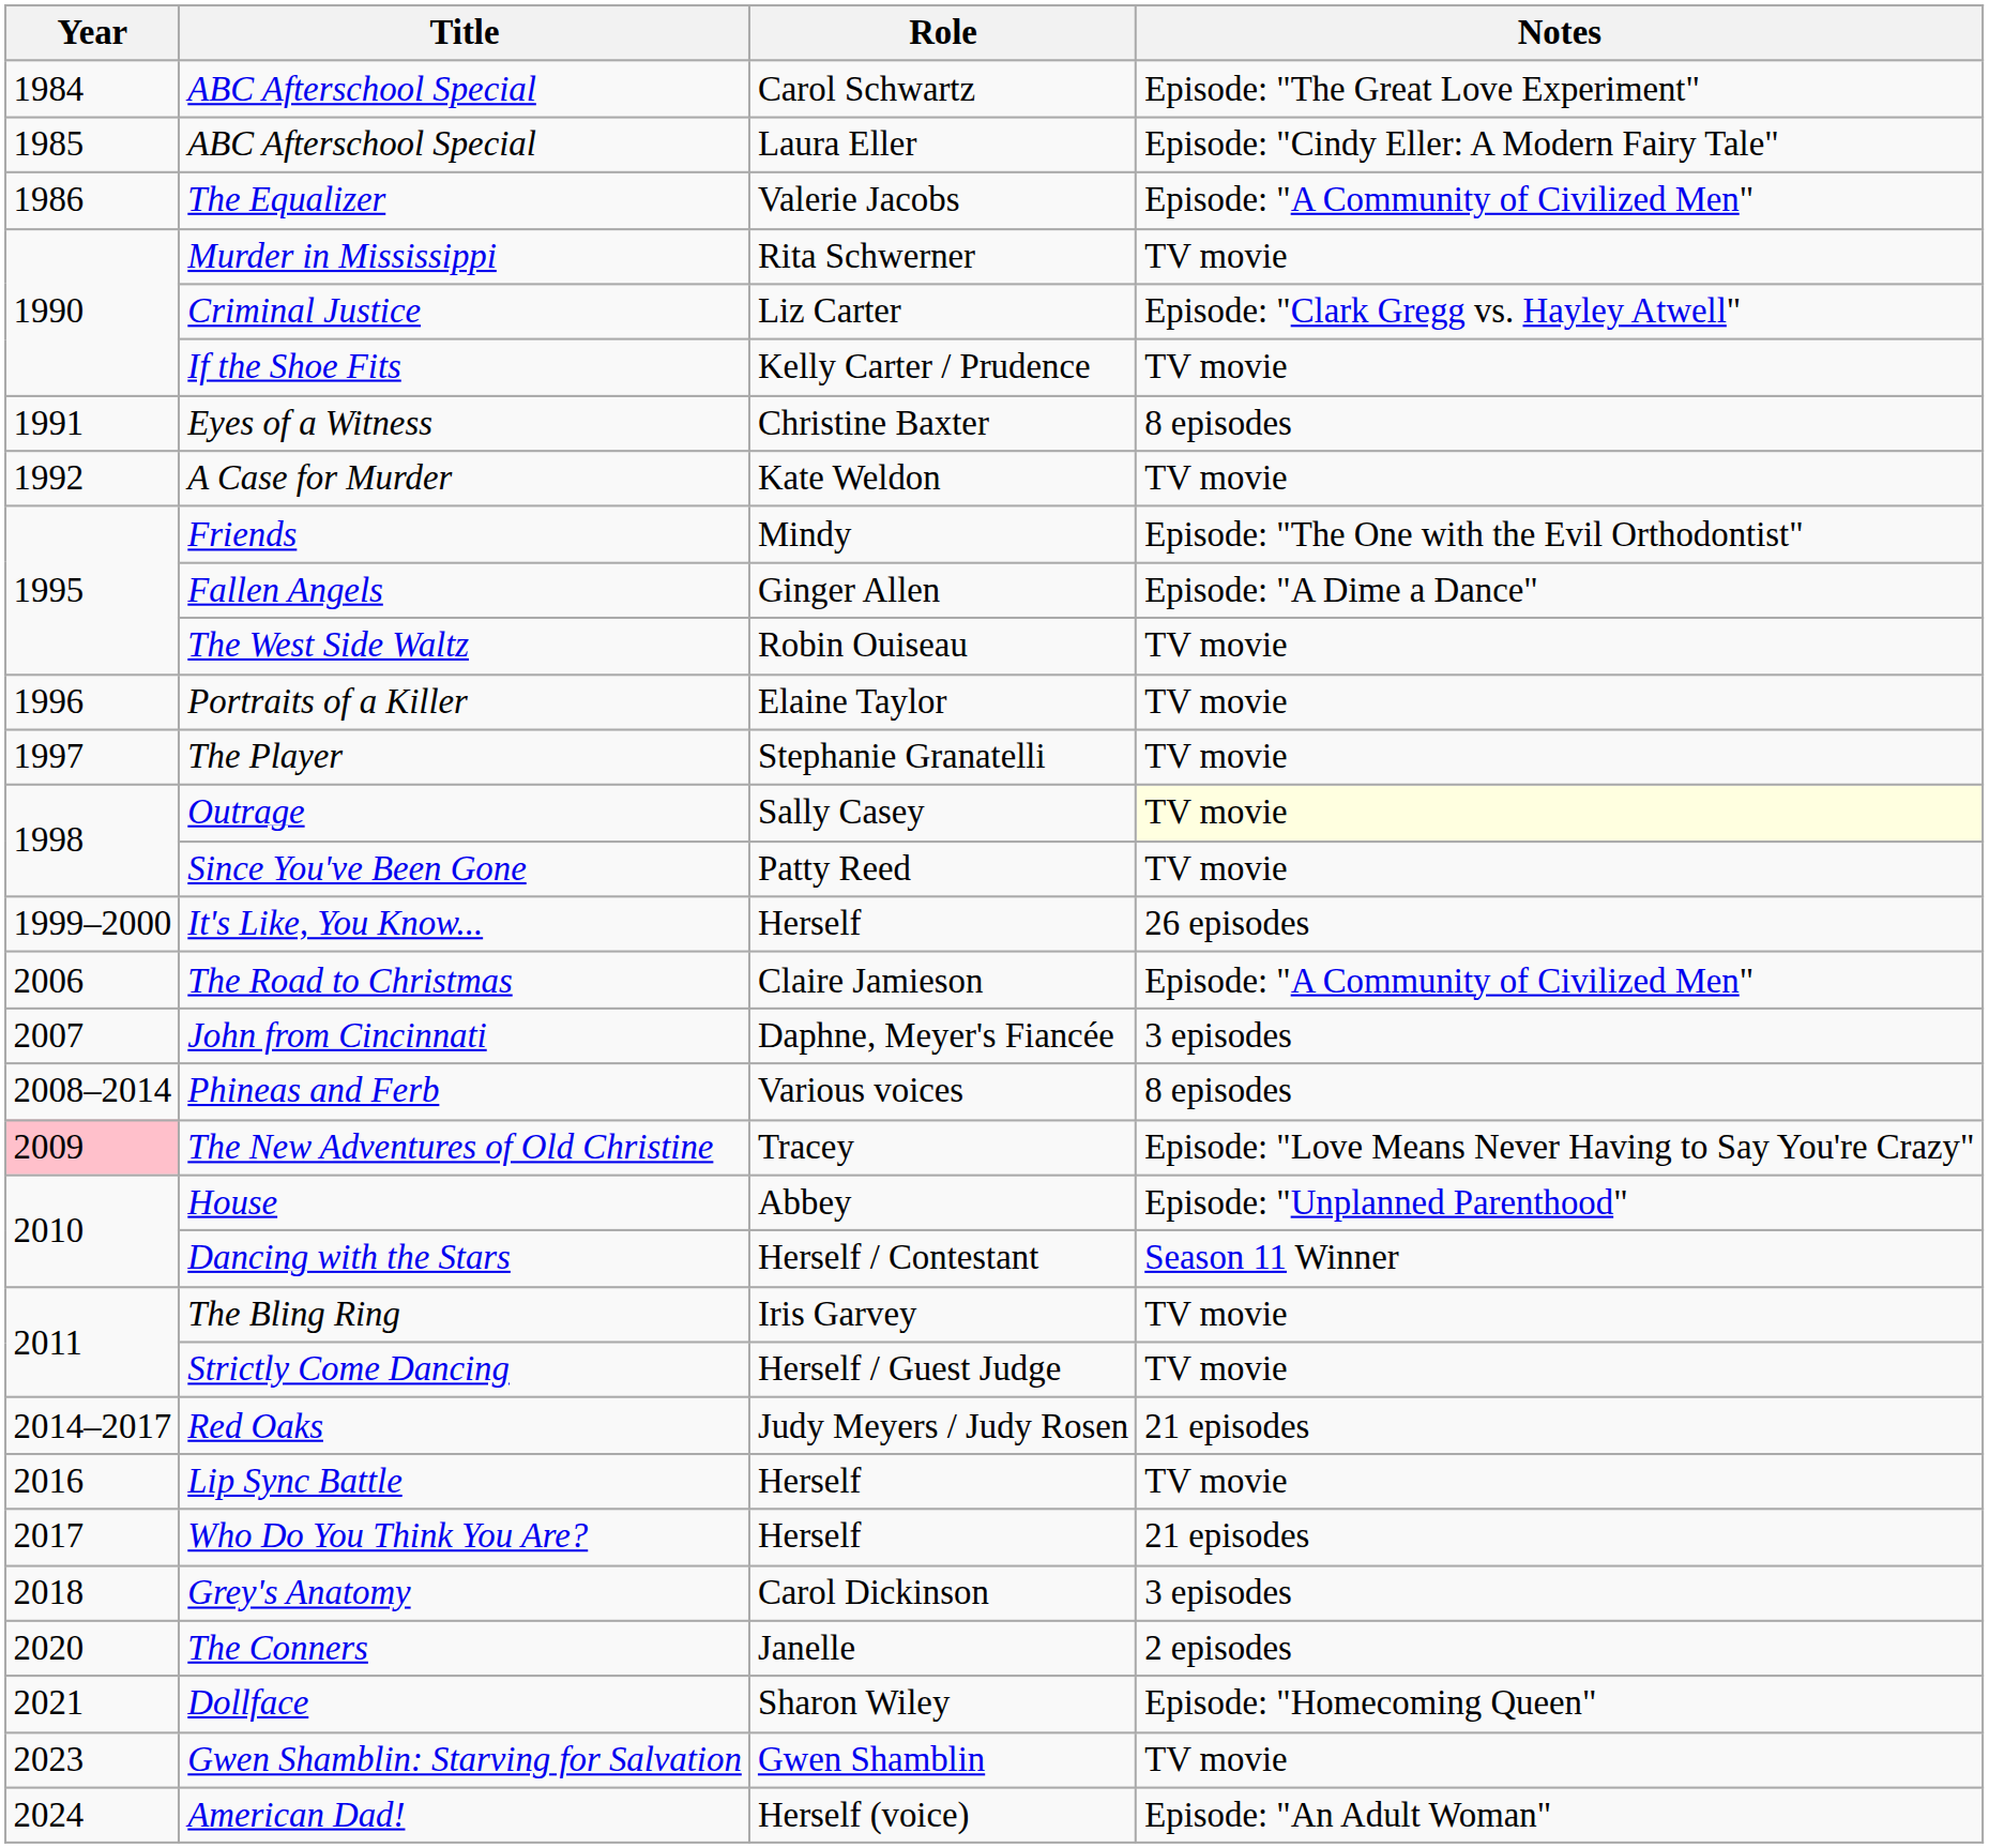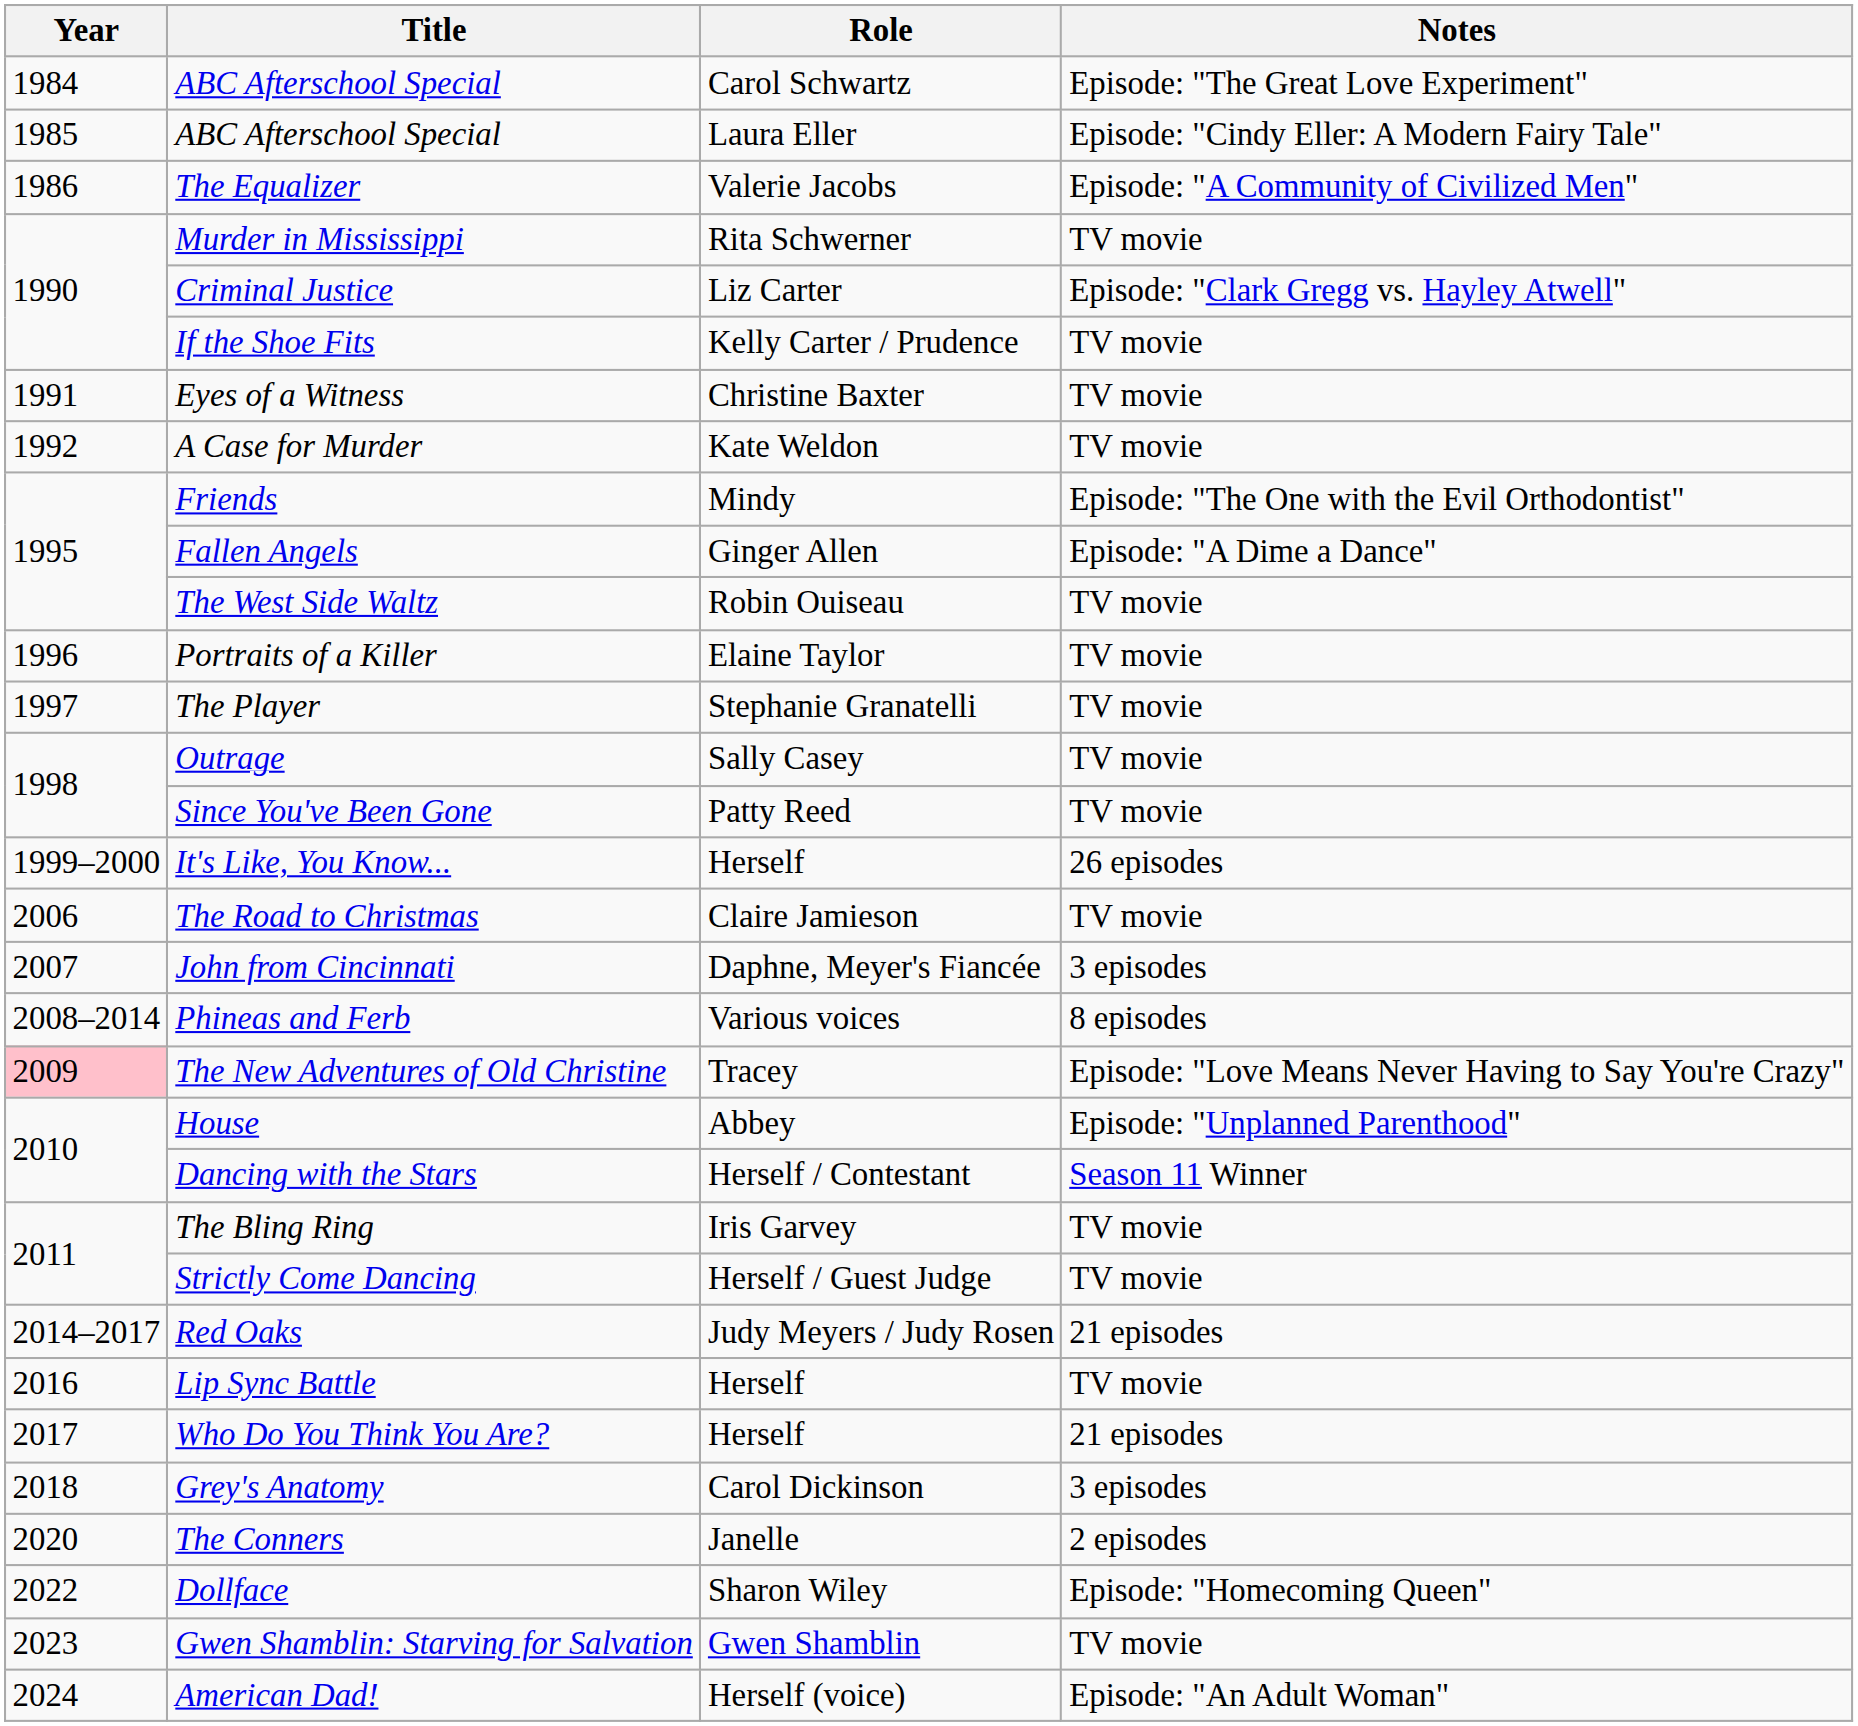 <table class="wikitable sortable">
 <tr>
 <th>Year</th>
 <th>Title</th>
 <th>Role</th>
 <th>Notes</th>
 </tr>
 <tr>
 <td>1984</td>
 <td><em><a href='#'>ABC Afterschool Special</a></em></td>
 <td>Carol Schwartz</td>
 <td>Episode: "The Great Love Experiment"</td>
 </tr>
 <tr>
 <td>1985</td>
 <td><em>ABC Afterschool Special</em></td>
 <td>Laura Eller</td>
 <td>Episode: "Cindy Eller: A Modern Fairy Tale"</td>
 </tr>
 <tr>
 <td>1986</td>
 <td><em><a href='#'>The Equalizer</a></em></td>
 <td>Valerie Jacobs</td>
 <td>Episode: "<a href='#'>A Community of Civilized Men</a>"</td>
 </tr>
 <tr>
 <td rowspan=3>1990</td>
 <td><em><a href='#'>Murder in Mississippi</a></em></td>
 <td>Rita Schwerner</td>
 <td>TV movie</td>
 </tr>
 <tr>
 <td><em><a href='#'>Criminal Justice</a></em></td>
 <td>Liz Carter</td>
 <td>Episode: "<a href='#'>Clark Gregg</a> vs. <a href='#'>Hayley Atwell</a>"</td>
 </tr>
 <tr>
 <td><em><a href='#'>If the Shoe Fits</a></em></td>
 <td>Kelly Carter / Prudence</td>
 <td>TV movie</td>
 </tr>
 <tr>
 <td>1991</td>
 <td><em>Eyes of a Witness</em></td>
 <td>Christine Baxter</td>
-<td>8 episodes</td>
+<td>TV movie</td>
 </tr>
 <tr>
 <td>1992</td>
 <td><em>A Case for Murder</em></td>
 <td>Kate Weldon</td>
 <td>TV movie</td>
 </tr>
 <tr>
 <td rowspan=3>1995</td>
 <td><em><a href='#'>Friends</a></em></td>
 <td>Mindy</td>
 <td>Episode: "The One with the Evil Orthodontist"</td>
 </tr>
 <tr>
 <td><em><a href='#'>Fallen Angels</a></em></td>
 <td>Ginger Allen</td>
 <td>Episode: "A Dime a Dance"</td>
 </tr>
 <tr>
 <td><em><a href='#'>The West Side Waltz</a></em></td>
 <td>Robin Ouiseau</td>
 <td>TV movie</td>
 </tr>
 <tr>
 <td>1996</td>
 <td><em>Portraits of a Killer</em></td>
 <td>Elaine Taylor</td>
 <td>TV movie</td>
 </tr>
 <tr>
 <td>1997</td>
 <td><em>The Player</em></td>
 <td>Stephanie Granatelli</td>
 <td>TV movie</td>
 </tr>
 <tr>
 <td rowspan=2>1998</td>
 <td><em><a href='#'>Outrage</a></em></td>
 <td>Sally Casey</td>
-<td style="background: lightyellow;">TV movie</td>
+<td>TV movie</td>
 </tr>
 <tr>
 <td><em><a href='#'>Since You've Been Gone</a></em></td>
 <td>Patty Reed</td>
 <td>TV movie</td>
 </tr>
 <tr>
 <td>1999–2000</td>
 <td><em><a href='#'>It's Like, You Know...</a></em></td>
 <td>Herself</td>
 <td>26 episodes</td>
 </tr>
 <tr>
 <td>2006</td>
 <td><em><a href='#'>The Road to Christmas</a></em></td>
 <td>Claire Jamieson</td>
-<td>Episode: "<a href='#'>A Community of Civilized Men</a>"</td>
+<td>TV movie</td>
 </tr>
 <tr>
 <td>2007</td>
 <td><em><a href='#'>John from Cincinnati</a></em></td>
 <td>Daphne, Meyer's Fiancée</td>
 <td>3 episodes</td>
 </tr>
 <tr>
 <td>2008–2014</td>
 <td><em><a href='#'>Phineas and Ferb</a></em></td>
 <td>Various voices</td>
 <td>8 episodes</td>
 </tr>
 <tr>
 <td style="background: pink;">2009</td>
 <td><em><a href='#'>The New Adventures of Old Christine</a></em></td>
 <td>Tracey</td>
 <td>Episode: "Love Means Never Having to Say You're Crazy"</td>
 </tr>
 <tr>
 <td rowspan=2>2010</td>
 <td><em><a href='#'>House</a></em></td>
 <td>Abbey</td>
 <td>Episode: "<a href='#'>Unplanned Parenthood</a>"</td>
 </tr>
 <tr>
 <td><em><a href='#'>Dancing with the Stars</a></em></td>
 <td>Herself / Contestant</td>
 <td><a href='#'>Season 11</a> Winner</td>
 </tr>
 <tr>
 <td rowspan=2>2011</td>
 <td><em>The Bling Ring</em></td>
 <td>Iris Garvey</td>
 <td>TV movie</td>
 </tr>
 <tr>
 <td><em><a href='#'>Strictly Come Dancing</a></em></td>
 <td>Herself / Guest Judge</td>
 <td>TV movie</td>
 </tr>
 <tr>
 <td>2014–2017</td>
 <td><em><a href='#'>Red Oaks</a></em></td>
 <td>Judy Meyers / Judy Rosen</td>
 <td>21 episodes</td>
 </tr>
 <tr>
 <td>2016</td>
 <td><em><a href='#'>Lip Sync Battle</a></em></td>
 <td>Herself</td>
 <td>TV movie</td>
 </tr>
 <tr>
 <td>2017</td>
 <td><em><a href='#'>Who Do You Think You Are?</a></em></td>
 <td>Herself</td>
 <td>21 episodes</td>
 </tr>
 <tr>
 <td>2018</td>
 <td><em><a href='#'>Grey's Anatomy</a></em></td>
 <td>Carol Dickinson</td>
 <td>3 episodes</td>
 </tr>
 <tr>
 <td>2020</td>
 <td><em><a href='#'>The Conners</a></em></td>
 <td>Janelle</td>
 <td>2 episodes</td>
 </tr>
 <tr>
-<td>2021</td>
+<td>2022</td>
 <td><em><a href='#'>Dollface</a></em></td>
 <td>Sharon Wiley</td>
 <td>Episode: "Homecoming Queen"</td>
 </tr>
 <tr>
 <td>2023</td>
 <td><em><a href='#'>Gwen Shamblin: Starving for Salvation</a></em></td>
 <td><a href='#'>Gwen Shamblin</a></td>
 <td>TV movie</td>
 </tr>
 <tr>
 <td>2024</td>
 <td><em><a href='#'>American Dad!</a></em></td>
 <td>Herself (voice)</td>
 <td>Episode: "An Adult Woman"</td>
 </tr>
 </table>
